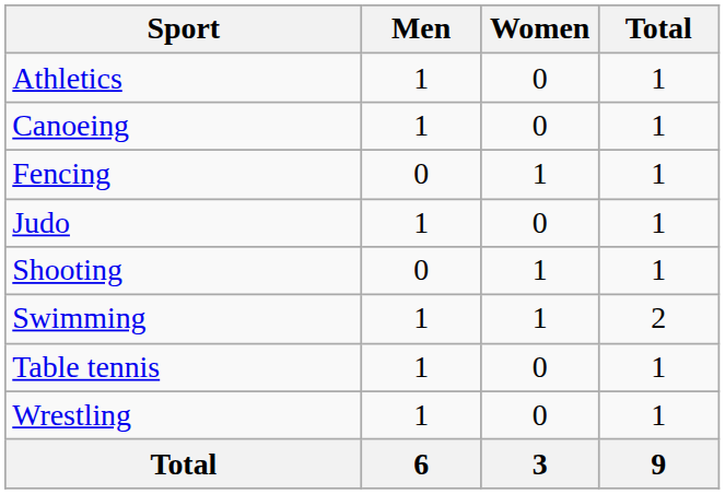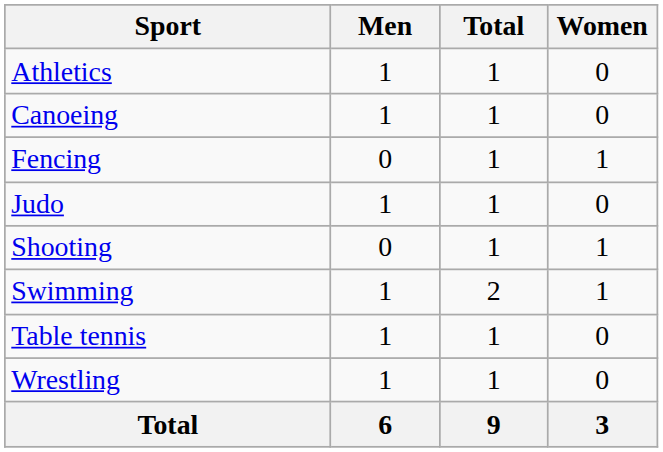 <table class="wikitable sortable" style="text-align:center;">
 <tr>
 <th width=180>Sport</th>
 <th width=55>Men</th>
+<th width=55>Total</th>
 <th width=55>Women</th>
-<th width=55>Total</th>
 </tr>
 <tr>
 <td align=left><a href='#'>Athletics</a></td>
 <td>1</td>
+<td>1</td>
 <td>0</td>
-<td>1</td>
 </tr>
 <tr>
 <td align=left><a href='#'>Canoeing</a></td>
 <td>1</td>
+<td>1</td>
 <td>0</td>
-<td>1</td>
 </tr>
 <tr>
 <td align=left><a href='#'>Fencing</a></td>
 <td>0</td>
 <td>1</td>
 <td>1</td>
 </tr>
 <tr>
 <td align=left><a href='#'>Judo</a></td>
 <td>1</td>
+<td>1</td>
 <td>0</td>
-<td>1</td>
 </tr>
 <tr>
 <td align=left><a href='#'>Shooting</a></td>
 <td>0</td>
 <td>1</td>
 <td>1</td>
 </tr>
 <tr>
 <td align=left><a href='#'>Swimming</a></td>
 <td>1</td>
+<td>2</td>
 <td>1</td>
-<td>2</td>
 </tr>
 <tr>
 <td align=left><a href='#'>Table tennis</a></td>
 <td>1</td>
+<td>1</td>
 <td>0</td>
-<td>1</td>
 </tr>
 <tr>
 <td align=left><a href='#'>Wrestling</a></td>
 <td>1</td>
+<td>1</td>
 <td>0</td>
-<td>1</td>
 </tr>
 <tr>
 <th>Total</th>
 <th>6</th>
+<th>9</th>
 <th>3</th>
-<th>9</th>
 </tr>
 </table>
